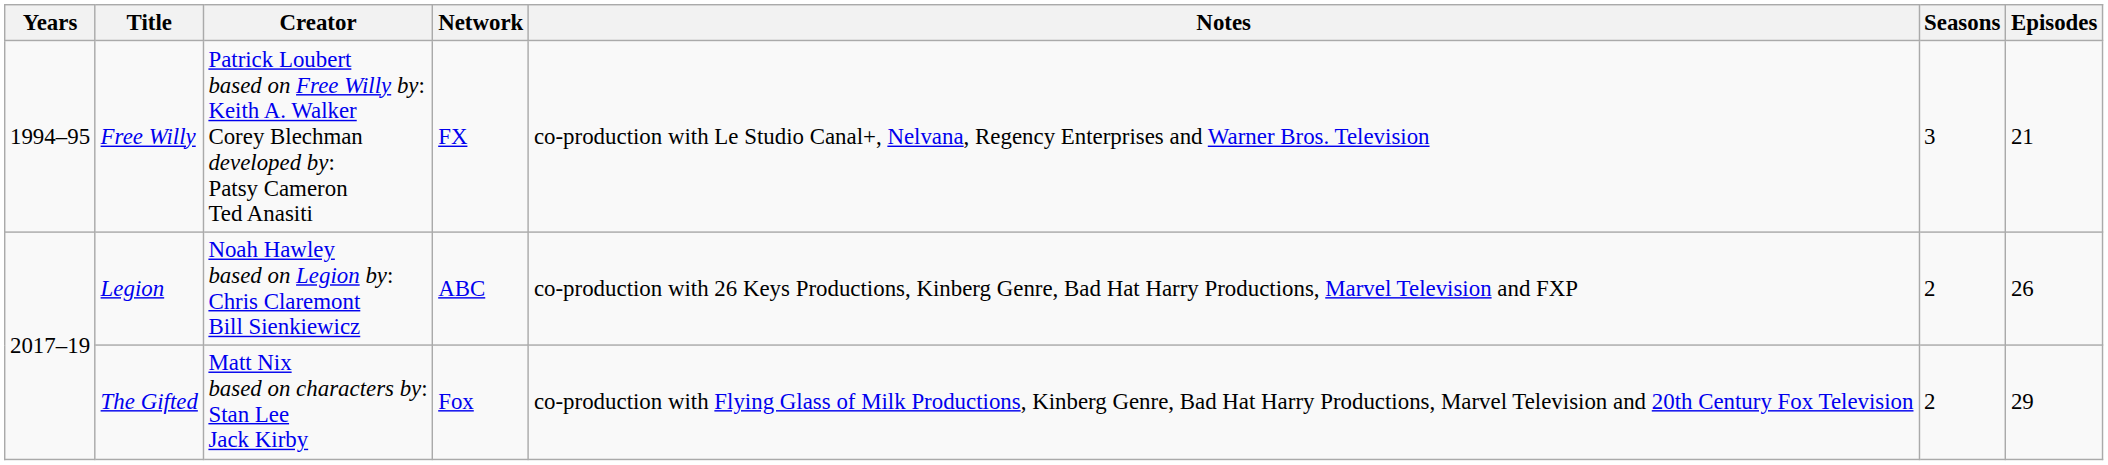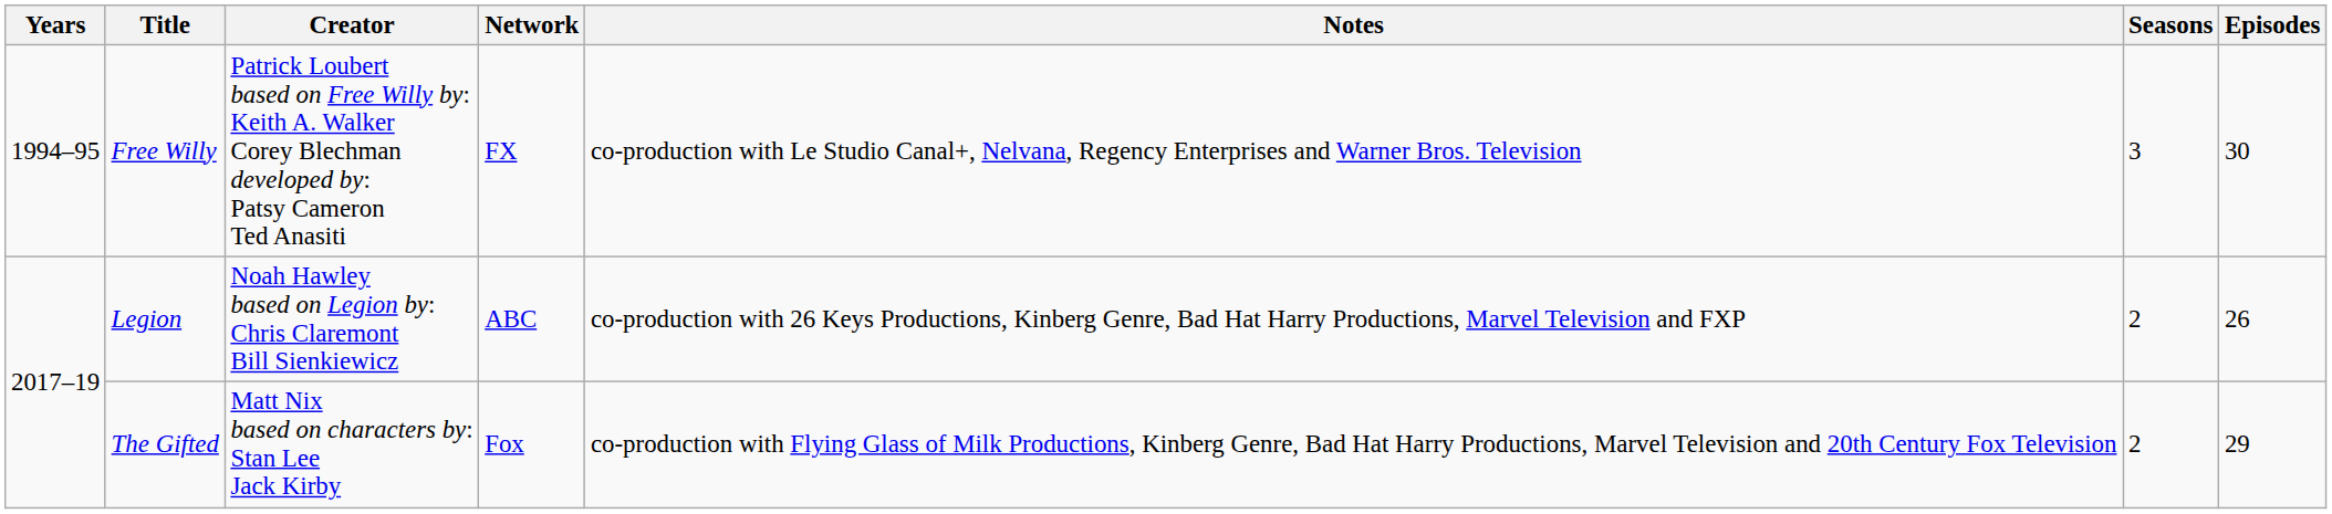 <table class="wikitable sortable">
 <tr>
 <th>Years</th>
 <th>Title</th>
 <th>Creator</th>
 <th>Network</th>
 <th>Notes</th>
 <th>Seasons</th>
 <th>Episodes</th>
 </tr>
 <tr>
 <td>1994–95</td>
 <td><em><a href='#'>Free Willy</a></em></td>
 <td><a href='#'>Patrick Loubert</a><br><em>based on <a href='#'>Free Willy</a> by</em>:<br><a href='#'>Keith A. Walker</a><br>Corey Blechman<br><em>developed by</em>:<br>Patsy Cameron<br>Ted Anasiti</td>
 <td><a href='#'>FX</a></td>
 <td>co-production with Le Studio Canal+, <a href='#'>Nelvana</a>, Regency Enterprises and <a href='#'>Warner Bros. Television</a></td>
 <td>3</td>
-<td>21</td>
+<td>30</td>
 </tr>
 <tr>
 <td rowspan="2">2017–19</td>
 <td><em><a href='#'>Legion</a></em></td>
 <td><a href='#'>Noah Hawley</a><br><em>based on <a href='#'>Legion</a> by</em>:<br><a href='#'>Chris Claremont</a><br><a href='#'>Bill Sienkiewicz</a></td>
 <td><a href='#'>ABC</a></td>
 <td>co-production with 26 Keys Productions, Kinberg Genre, Bad Hat Harry Productions, <a href='#'>Marvel Television</a> and FXP</td>
 <td>2</td>
 <td>26</td>
 </tr>
 <tr>
 <td><a href='#'><em>The Gifted</em></a></td>
 <td><a href='#'>Matt Nix</a><br><em>based on characters by</em>:<br><a href='#'>Stan Lee</a><br><a href='#'>Jack Kirby</a></td>
 <td><a href='#'>Fox</a></td>
 <td>co-production with <a href='#'>Flying Glass of Milk Productions</a>, Kinberg Genre, Bad Hat Harry Productions, Marvel Television and <a href='#'>20th Century Fox Television</a></td>
 <td>2</td>
 <td>29</td>
 </tr>
 </table>
